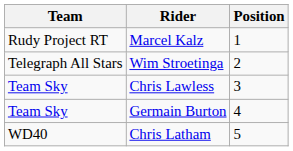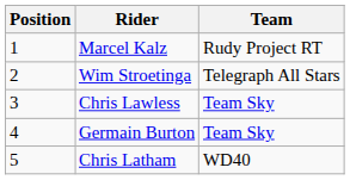 <table class="wikitable">
 <tr>
+<th>Position</th>
+<th>Rider</th>
 <th>Team</th>
-<th>Rider</th>
-<th>Position</th>
 </tr>
 <tr>
+<td>1</td>
+<td><a href='#'>Marcel Kalz</a></td>
 <td>Rudy Project RT</td>
-<td><a href='#'>Marcel Kalz</a></td>
-<td>1</td>
 </tr>
 <tr>
+<td>2</td>
+<td><a href='#'>Wim Stroetinga</a></td>
 <td>Telegraph All Stars</td>
-<td><a href='#'>Wim Stroetinga</a></td>
-<td>2</td>
 </tr>
 <tr>
+<td>3</td>
+<td><a href='#'>Chris Lawless</a></td>
 <td><a href='#'>Team Sky</a></td>
-<td><a href='#'>Chris Lawless</a></td>
-<td>3</td>
 </tr>
 <tr>
+<td>4</td>
+<td><a href='#'>Germain Burton</a></td>
 <td><a href='#'>Team Sky</a></td>
-<td><a href='#'>Germain Burton</a></td>
-<td>4</td>
 </tr>
 <tr>
+<td>5</td>
+<td><a href='#'>Chris Latham</a></td>
 <td>WD40</td>
-<td><a href='#'>Chris Latham</a></td>
-<td>5</td>
 </tr>
 </table>
